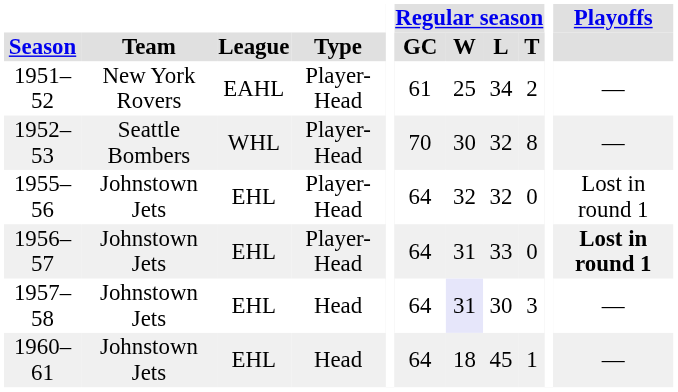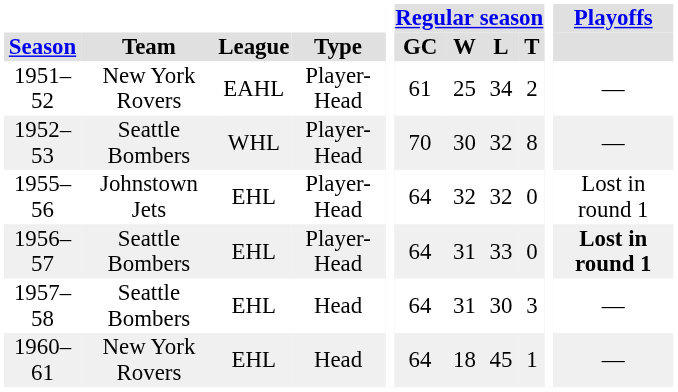 <table BORDER="0" CELLPADDING="1" CELLSPACING="0" width="75%" style="text-align:center">
 <tr bgcolor="#e0e0e0">
 <th colspan="4" bgcolor="#ffffff"> </th>
 <th rowspan="99" bgcolor="#ffffff"> </th>
 <th colspan="4"><a href='#'>Regular season</a></th>
 <th rowspan="99" bgcolor="#ffffff"> </th>
 <th colspan="1"><a href='#'>Playoffs</a></th>
 </tr>
 <tr bgcolor="#e0e0e0">
 <th><a href='#'>Season</a></th>
 <th>Team</th>
 <th>League</th>
 <th>Type</th>
 <th>GC</th>
 <th>W</th>
 <th>L</th>
 <th>T</th>
 <th></th>
 </tr>
 <tr>
 <td>1951–52</td>
 <td>New York Rovers</td>
 <td>EAHL</td>
 <td>Player-Head</td>
 <td>61</td>
 <td>25</td>
 <td>34</td>
 <td>2</td>
 <td>—</td>
 </tr>
 <tr bgcolor="#f0f0f0">
 <td>1952–53</td>
 <td>Seattle Bombers</td>
 <td>WHL</td>
 <td>Player-Head</td>
 <td>70</td>
 <td>30</td>
 <td>32</td>
 <td>8</td>
 <td>—</td>
 </tr>
 <tr>
 <td>1955–56</td>
 <td>Johnstown Jets</td>
 <td>EHL</td>
 <td>Player-Head</td>
 <td>64</td>
 <td>32</td>
 <td>32</td>
 <td>0</td>
 <td>Lost in round 1</td>
 </tr>
 <tr bgcolor="#f0f0f0">
 <td>1956–57</td>
-<td>Johnstown Jets</td>
+<td>Seattle Bombers</td>
 <td>EHL</td>
 <td>Player-Head</td>
 <td>64</td>
 <td>31</td>
 <td>33</td>
 <td>0</td>
 <td><strong>Lost in round 1</strong></td>
 </tr>
 <tr>
 <td>1957–58</td>
-<td>Johnstown Jets</td>
+<td>Seattle Bombers</td>
 <td>EHL</td>
 <td>Head</td>
 <td>64</td>
-<td style="background: lavender;">31</td>
+<td>31</td>
 <td>30</td>
 <td>3</td>
 <td>—</td>
 </tr>
 <tr bgcolor="#f0f0f0">
 <td>1960–61</td>
-<td>Johnstown Jets</td>
+<td>New York Rovers</td>
 <td>EHL</td>
 <td>Head</td>
 <td>64</td>
 <td>18</td>
 <td>45</td>
 <td>1</td>
 <td>—</td>
 </tr>
 </table>
